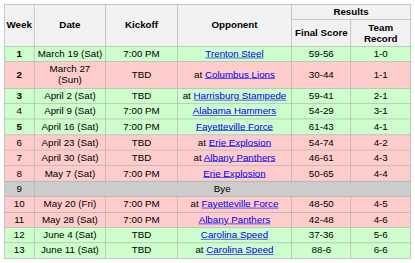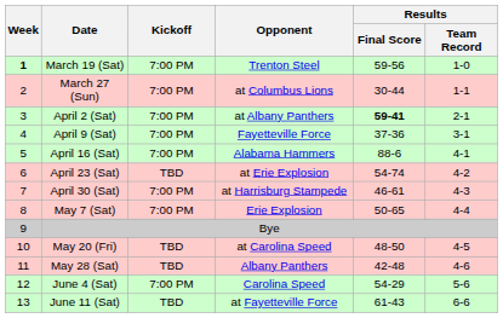 <table class="wikitable">
 <tr>
 <th rowspan="2" width="40">Week</th>
 <th rowspan="2" width="110">Date</th>
 <th rowspan="2" width="110">Kickoff</th>
 <th rowspan="2" width="180">Opponent</th>
 <th colspan="2" width="180">Results</th>
 </tr>
 <tr>
 <th width="90">Final Score</th>
 <th width="90">Team Record</th>
 </tr>
 <tr align="center" bgcolor="#CCFFCC">
 <td align="center"><strong>1</strong></td>
 <td align="center">March 19 (Sat)</td>
 <td align="center">7:00 PM</td>
 <td align="center"><a href='#'>Trenton Steel</a></td>
 <td align="center">59-56</td>
 <td align="center">1-0</td>
 </tr>
 <tr align="center" bgcolor="#FFCCCC">
-<td align="center"><strong>2</strong></td>
+<td align="center">2</td>
 <td align="center">March 27 (Sun)</td>
-<td align="center">TBD</td>
+<td align="center">7:00 PM</td>
 <td align="center">at <a href='#'>Columbus Lions</a></td>
 <td align="center">30-44</td>
 <td align="center">1-1</td>
 </tr>
 <tr align="center" bgcolor="#CCFFCC">
-<td align="center"><strong>3</strong></td>
+<td align="center">3</td>
 <td align="center">April 2 (Sat)</td>
-<td align="center">TBD</td>
-<td align="center">at <a href='#'>Harrisburg Stampede</a></td>
-<td align="center">59-41</td>
+<td align="center">7:00 PM</td>
+<td align="center">at <a href='#'>Albany Panthers</a></td>
+<td align="center"><strong>59-41</strong></td>
 <td align="center">2-1</td>
 </tr>
 <tr align="center" bgcolor="#CCFFCC">
 <td align="center">4</td>
 <td align="center">April 9 (Sat)</td>
 <td align="center">7:00 PM</td>
-<td align="center"><a href='#'>Alabama Hammers</a></td>
-<td align="center">54-29</td>
+<td align="center"><a href='#'>Fayetteville Force</a></td>
+<td align="center">37-36</td>
 <td align="center">3-1</td>
 </tr>
 <tr align="center" bgcolor="#CCFFCC">
-<td align="center"><strong>5</strong></td>
+<td align="center">5</td>
 <td align="center">April 16 (Sat)</td>
 <td align="center">7:00 PM</td>
-<td align="center"><a href='#'>Fayetteville Force</a></td>
-<td align="center">61-43</td>
+<td align="center"><a href='#'>Alabama Hammers</a></td>
+<td align="center">88-6</td>
 <td align="center">4-1</td>
 </tr>
 <tr align="center" bgcolor="#FFCCCC">
 <td align="center">6</td>
 <td align="center">April 23 (Sat)</td>
 <td align="center">TBD</td>
 <td align="center">at <a href='#'>Erie Explosion</a></td>
 <td align="center">54-74</td>
 <td align="center">4-2</td>
 </tr>
 <tr align="center" bgcolor="#FFCCCC">
 <td align="center">7</td>
 <td align="center">April 30 (Sat)</td>
-<td align="center">TBD</td>
-<td align="center">at <a href='#'>Albany Panthers</a></td>
+<td align="center">7:00 PM</td>
+<td align="center">at <a href='#'>Harrisburg Stampede</a></td>
 <td align="center">46-61</td>
 <td align="center">4-3</td>
 </tr>
 <tr align="center" bgcolor="#FFCCCC">
 <td align="center">8</td>
 <td align="center">May 7 (Sat)</td>
 <td align="center">7:00 PM</td>
 <td align="center"><a href='#'>Erie Explosion</a></td>
 <td align="center">50-65</td>
 <td align="center">4-4</td>
 </tr>
 <tr align="center" bgcolor="#CCCCCC">
 <td align="center">9</td>
 <td colSpan=5 align="center">Bye</td>
 </tr>
 <tr align="center" bgcolor="#FFCCCC">
 <td align="center">10</td>
 <td align="center">May 20 (Fri)</td>
-<td align="center">7:00 PM</td>
-<td align="center">at <a href='#'>Fayetteville Force</a></td>
+<td align="center">TBD</td>
+<td align="center">at <a href='#'>Carolina Speed</a></td>
 <td align="center">48-50</td>
 <td align="center">4-5</td>
 </tr>
 <tr align="center" bgcolor="#FFCCCC">
 <td align="center">11</td>
 <td align="center">May 28 (Sat)</td>
-<td align="center">7:00 PM</td>
+<td align="center">TBD</td>
 <td align="center"><a href='#'>Albany Panthers</a></td>
 <td align="center">42-48</td>
 <td align="center">4-6</td>
 </tr>
 <tr align="center" bgcolor="#CCFFCC">
 <td align="center">12</td>
 <td align="center">June 4 (Sat)</td>
-<td align="center">TBD</td>
+<td align="center">7:00 PM</td>
 <td align="center"><a href='#'>Carolina Speed</a></td>
-<td align="center">37-36</td>
+<td align="center">54-29</td>
 <td align="center">5-6</td>
 </tr>
 <tr align="center" bgcolor="#CCFFCC">
 <td align="center">13</td>
 <td align="center">June 11 (Sat)</td>
 <td align="center">TBD</td>
-<td align="center">at <a href='#'>Carolina Speed</a></td>
-<td align="center">88-6</td>
+<td align="center">at <a href='#'>Fayetteville Force</a></td>
+<td align="center">61-43</td>
 <td align="center">6-6</td>
 </tr>
 </table>
